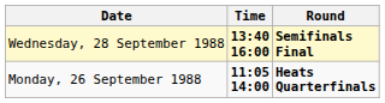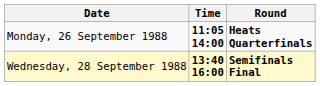 <table class="wikitable">
 <tr>
 <th>Date</th>
 <th>Time</th>
 <th>Round</th>
 </tr>
+<tr>
+<td>Monday, 26 September 1988</td>
+<td><strong>11:05</strong><br><strong>14:00</strong></td>
+<td><strong>Heats</strong><br><strong>Quarterfinals</strong></td>
+</tr>
 <tr style=background:lemonchiffon>
 <td>Wednesday, 28 September 1988</td>
 <td><strong>13:40</strong><br><strong>16:00</strong></td>
 <td><strong>Semifinals</strong><br><strong>Final</strong></td>
 </tr>
-<tr>
-<td>Monday, 26 September 1988</td>
-<td><strong>11:05</strong><br><strong>14:00</strong></td>
-<td><strong>Heats</strong><br><strong>Quarterfinals</strong></td>
-</tr>
 </table>
